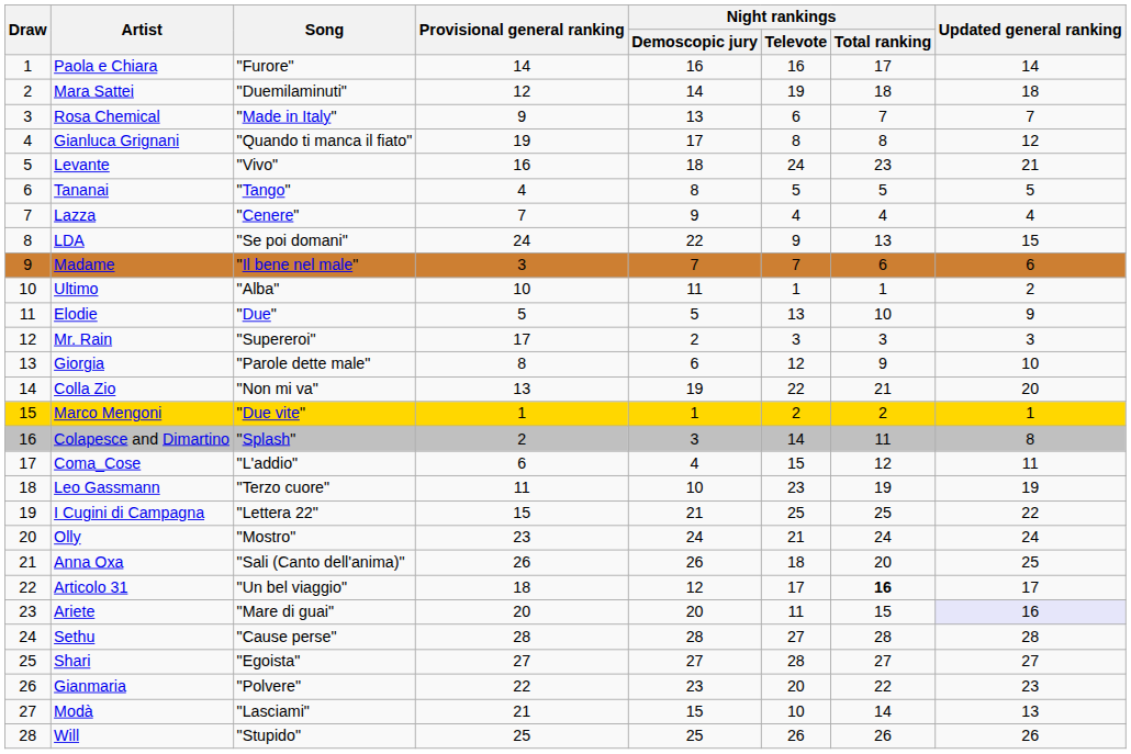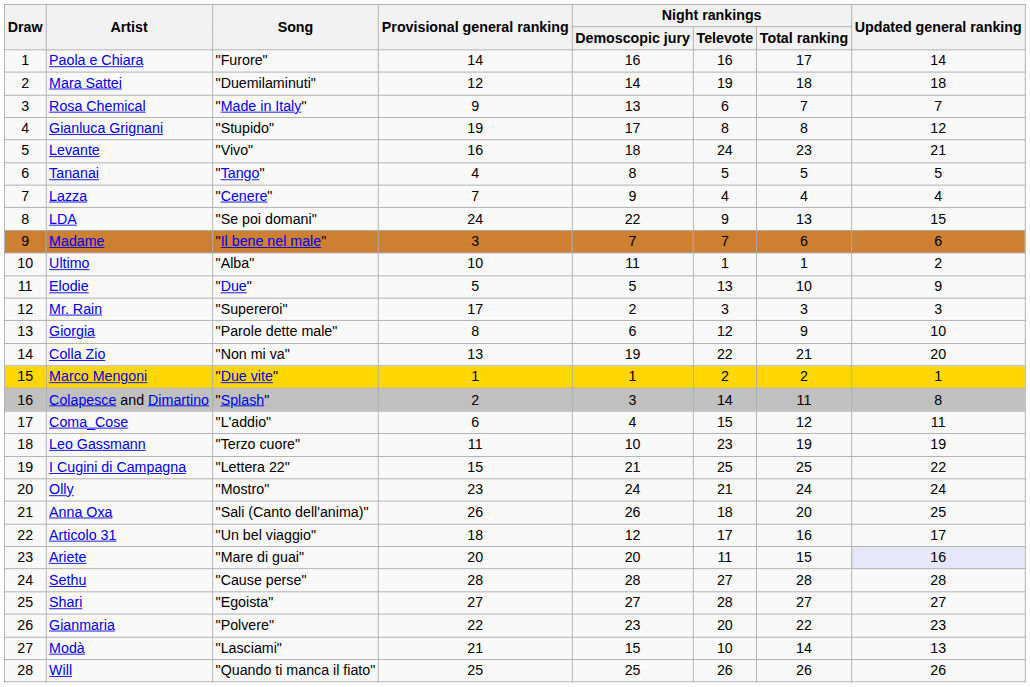 <table class="wikitable sortable">
 <tr>
 <th rowspan="2">Draw</th>
 <th rowspan="2">Artist</th>
 <th rowspan="2">Song</th>
 <th rowspan="2">Provisional general ranking</th>
 <th colspan="3" class="unsortable">Night rankings</th>
 <th rowspan="2">Updated general ranking</th>
 </tr>
 <tr>
 <th>Demoscopic jury</th>
 <th>Televote</th>
 <th>Total ranking</th>
 </tr>
 <tr>
 <td align="center">1</td>
 <td><a href='#'>Paola e Chiara</a></td>
 <td>"Furore"</td>
 <td align="center">14</td>
 <td align="center">16</td>
 <td align="center">16</td>
 <td align="center">17</td>
 <td align="center">14</td>
 </tr>
 <tr>
 <td align="center">2</td>
 <td><a href='#'>Mara Sattei</a></td>
 <td>"Duemilaminuti"</td>
 <td align="center">12</td>
 <td align="center">14</td>
 <td align="center">19</td>
 <td align="center">18</td>
 <td align="center">18</td>
 </tr>
 <tr>
 <td align="center">3</td>
 <td><a href='#'>Rosa Chemical</a></td>
 <td>"<a href='#'>Made in Italy</a>"</td>
 <td align="center">9</td>
 <td align="center">13</td>
 <td align="center">6</td>
 <td align="center">7</td>
 <td align="center">7</td>
 </tr>
 <tr>
 <td align="center">4</td>
 <td><a href='#'>Gianluca Grignani</a></td>
-<td>"Quando ti manca il fiato"</td>
+<td>"Stupido"</td>
 <td align="center">19</td>
 <td align="center">17</td>
 <td align="center">8</td>
 <td align="center">8</td>
 <td align="center">12</td>
 </tr>
 <tr>
 <td align="center">5</td>
 <td><a href='#'>Levante</a></td>
 <td>"Vivo"</td>
 <td align="center">16</td>
 <td align="center">18</td>
 <td align="center">24</td>
 <td align="center">23</td>
 <td align="center">21</td>
 </tr>
 <tr>
 <td align="center">6</td>
 <td><a href='#'>Tananai</a></td>
 <td>"<a href='#'>Tango</a>"</td>
 <td align="center">4</td>
 <td align="center">8</td>
 <td align="center">5</td>
 <td align="center">5</td>
 <td align="center">5</td>
 </tr>
 <tr>
 <td align="center">7</td>
 <td><a href='#'>Lazza</a></td>
 <td>"<a href='#'>Cenere</a>"</td>
 <td align="center">7</td>
 <td align="center">9</td>
 <td align="center">4</td>
 <td align="center">4</td>
 <td align="center">4</td>
 </tr>
 <tr>
 <td align="center">8</td>
 <td><a href='#'>LDA</a></td>
 <td>"Se poi domani"</td>
 <td align="center">24</td>
 <td align="center">22</td>
 <td align="center">9</td>
 <td align="center">13</td>
 <td align="center">15</td>
 </tr>
 <tr style="background:#Cd7f32;">
 <td align="center">9</td>
 <td><a href='#'>Madame</a></td>
 <td>"<a href='#'>Il bene nel male</a>"</td>
 <td align="center">3</td>
 <td align="center">7</td>
 <td align="center">7</td>
 <td align="center">6</td>
 <td align="center">6</td>
 </tr>
 <tr>
 <td align="center">10</td>
 <td><a href='#'>Ultimo</a></td>
 <td>"Alba"</td>
 <td align="center">10</td>
 <td align="center">11</td>
 <td align="center">1</td>
 <td align="center">1</td>
 <td align="center">2</td>
 </tr>
 <tr>
 <td align="center">11</td>
 <td><a href='#'>Elodie</a></td>
 <td>"<a href='#'>Due</a>"</td>
 <td align="center">5</td>
 <td align="center">5</td>
 <td align="center">13</td>
 <td align="center">10</td>
 <td align="center">9</td>
 </tr>
 <tr>
 <td align="center">12</td>
 <td><a href='#'>Mr. Rain</a></td>
 <td>"Supereroi"</td>
 <td align="center">17</td>
 <td align="center">2</td>
 <td align="center">3</td>
 <td align="center">3</td>
 <td align="center">3</td>
 </tr>
 <tr>
 <td align="center">13</td>
 <td><a href='#'>Giorgia</a></td>
 <td>"Parole dette male"</td>
 <td align="center">8</td>
 <td align="center">6</td>
 <td align="center">12</td>
 <td align="center">9</td>
 <td align="center">10</td>
 </tr>
 <tr>
 <td align="center">14</td>
 <td><a href='#'>Colla Zio</a></td>
 <td>"Non mi va"</td>
 <td align="center">13</td>
 <td align="center">19</td>
 <td align="center">22</td>
 <td align="center">21</td>
 <td align="center">20</td>
 </tr>
 <tr style="background:gold;">
 <td align="center">15</td>
 <td><a href='#'>Marco Mengoni</a></td>
 <td>"<a href='#'>Due vite</a>"</td>
 <td align="center">1</td>
 <td align="center">1</td>
 <td align="center">2</td>
 <td align="center">2</td>
 <td align="center">1</td>
 </tr>
 <tr style="background:silver;">
 <td align="center">16</td>
 <td><a href='#'>Colapesce</a> and <a href='#'>Dimartino</a></td>
 <td>"<a href='#'>Splash</a>"</td>
 <td align="center">2</td>
 <td align="center">3</td>
 <td align="center">14</td>
 <td align="center">11</td>
 <td align="center">8</td>
 </tr>
 <tr>
 <td align="center">17</td>
 <td><a href='#'>Coma_Cose</a></td>
 <td>"L'addio"</td>
 <td align="center">6</td>
 <td align="center">4</td>
 <td align="center">15</td>
 <td align="center">12</td>
 <td align="center">11</td>
 </tr>
 <tr>
 <td align="center">18</td>
 <td><a href='#'>Leo Gassmann</a></td>
 <td>"Terzo cuore"</td>
 <td align="center">11</td>
 <td align="center">10</td>
 <td align="center">23</td>
 <td align="center">19</td>
 <td align="center">19</td>
 </tr>
 <tr>
 <td align="center">19</td>
 <td><a href='#'>I Cugini di Campagna</a></td>
 <td>"Lettera 22"</td>
 <td align="center">15</td>
 <td align="center">21</td>
 <td align="center">25</td>
 <td align="center">25</td>
 <td align="center">22</td>
 </tr>
 <tr>
 <td align="center">20</td>
 <td><a href='#'>Olly</a></td>
 <td>"Mostro"</td>
 <td align="center">23</td>
 <td align="center">24</td>
 <td align="center">21</td>
 <td align="center">24</td>
 <td align="center">24</td>
 </tr>
 <tr>
 <td align="center">21</td>
 <td><a href='#'>Anna Oxa</a></td>
 <td>"Sali (Canto dell'anima)"</td>
 <td align="center">26</td>
 <td align="center">26</td>
 <td align="center">18</td>
 <td align="center">20</td>
 <td align="center">25</td>
 </tr>
 <tr>
 <td align="center">22</td>
 <td><a href='#'>Articolo 31</a></td>
 <td>"Un bel viaggio"</td>
 <td align="center">18</td>
 <td align="center">12</td>
 <td align="center">17</td>
-<td align="center"><strong>16</strong></td>
+<td align="center">16</td>
 <td align="center">17</td>
 </tr>
 <tr>
 <td align="center">23</td>
 <td><a href='#'>Ariete</a></td>
 <td>"Mare di guai"</td>
 <td align="center">20</td>
 <td align="center">20</td>
 <td align="center">11</td>
 <td align="center">15</td>
 <td align="center" style="background: lavender;">16</td>
 </tr>
 <tr>
 <td align="center">24</td>
 <td><a href='#'>Sethu</a></td>
 <td>"Cause perse"</td>
 <td align="center">28</td>
 <td align="center">28</td>
 <td align="center">27</td>
 <td align="center">28</td>
 <td align="center">28</td>
 </tr>
 <tr>
 <td align="center">25</td>
 <td><a href='#'>Shari</a></td>
 <td>"Egoista"</td>
 <td align="center">27</td>
 <td align="center">27</td>
 <td align="center">28</td>
 <td align="center">27</td>
 <td align="center">27</td>
 </tr>
 <tr>
 <td align="center">26</td>
 <td><a href='#'>Gianmaria</a></td>
 <td>"Polvere"</td>
 <td align="center">22</td>
 <td align="center">23</td>
 <td align="center">20</td>
 <td align="center">22</td>
 <td align="center">23</td>
 </tr>
 <tr>
 <td align="center">27</td>
 <td><a href='#'>Modà</a></td>
 <td>"Lasciami"</td>
 <td align="center">21</td>
 <td align="center">15</td>
 <td align="center">10</td>
 <td align="center">14</td>
 <td align="center">13</td>
 </tr>
 <tr>
 <td align="center">28</td>
 <td><a href='#'>Will</a></td>
-<td>"Stupido"</td>
+<td>"Quando ti manca il fiato"</td>
 <td align="center">25</td>
 <td align="center">25</td>
 <td align="center">26</td>
 <td align="center">26</td>
 <td align="center">26</td>
 </tr>
 </table>
